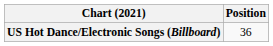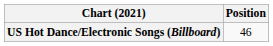 <table class="wikitable plainrowheaders" style="text-align:center">
 <tr>
 <th scope="col">Chart (2021)</th>
 <th scope="col">Position</th>
 </tr>
 <tr>
 <th scope="row">US Hot Dance/Electronic Songs (<em>Billboard</em>)</th>
-<td>36</td>
+<td>46</td>
 </tr>
 </table>
